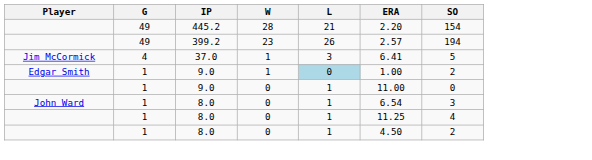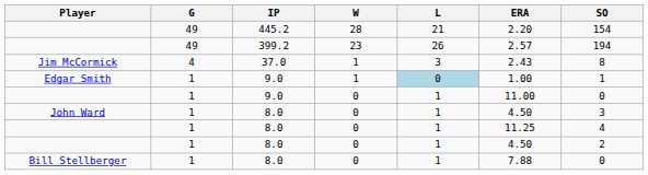 <table class="wikitable sortable">
 <tr>
 <th bgcolor="#DDDDFF" width="16%">Player</th>
 <th bgcolor="#DDDDFF" width="9%">G</th>
 <th bgcolor="#DDDDFF" width="9%">IP</th>
 <th bgcolor="#DDDDFF" width="9%">W</th>
 <th bgcolor="#DDDDFF" width="9%">L</th>
 <th bgcolor="#DDDDFF" width="9%">ERA</th>
 <th bgcolor="#DDDDFF" width="9%">SO</th>
 </tr>
 <tr align="center">
 <td></td>
 <td>49</td>
 <td>445.2</td>
 <td>28</td>
 <td>21</td>
 <td>2.20</td>
 <td>154</td>
 </tr>
 <tr align="center">
 <td></td>
 <td>49</td>
 <td>399.2</td>
 <td>23</td>
 <td>26</td>
 <td>2.57</td>
 <td>194</td>
 </tr>
 <tr align="center">
 <td><a href='#'>Jim McCormick</a></td>
 <td>4</td>
 <td>37.0</td>
 <td>1</td>
 <td>3</td>
-<td>6.41</td>
-<td>5</td>
+<td>2.43</td>
+<td>8</td>
 </tr>
 <tr align=center>
 <td><a href='#'>Edgar Smith</a></td>
 <td>1</td>
 <td>9.0</td>
 <td>1</td>
 <td style="background: lightblue;">0</td>
 <td>1.00</td>
-<td>2</td>
+<td>1</td>
 </tr>
 <tr align=center>
 <td></td>
 <td>1</td>
 <td>9.0</td>
 <td>0</td>
 <td>1</td>
 <td>11.00</td>
 <td>0</td>
 </tr>
 <tr align="center">
 <td><a href='#'>John Ward</a></td>
 <td>1</td>
 <td>8.0</td>
 <td>0</td>
 <td>1</td>
-<td>6.54</td>
+<td>4.50</td>
 <td>3</td>
 </tr>
 <tr align=center>
 <td></td>
 <td>1</td>
 <td>8.0</td>
 <td>0</td>
 <td>1</td>
 <td>11.25</td>
 <td>4</td>
 </tr>
 <tr align="center">
 <td></td>
 <td>1</td>
 <td>8.0</td>
 <td>0</td>
 <td>1</td>
 <td>4.50</td>
 <td>2</td>
 </tr>
+<tr align="center">
+<td><a href='#'>Bill Stellberger</a></td>
+<td>1</td>
+<td>8.0</td>
+<td>0</td>
+<td>1</td>
+<td>7.88</td>
+<td>0</td>
+</tr>
 </table>
